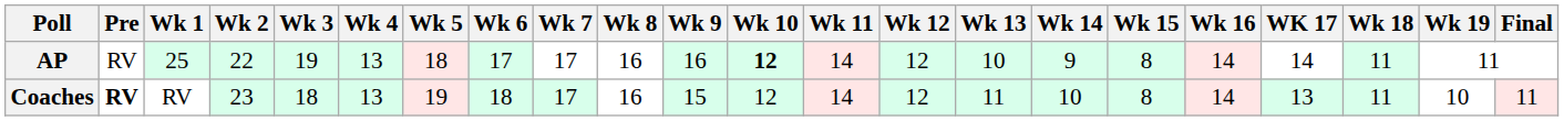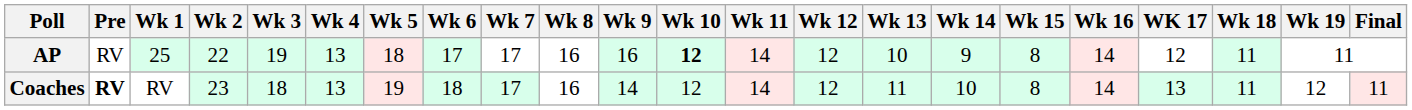 <table class="wikitable" style="white-space:nowrap;">
 <tr>
 <th>Poll</th>
 <th>Pre</th>
 <th>Wk 1</th>
 <th>Wk 2</th>
 <th>Wk 3</th>
 <th>Wk 4</th>
 <th>Wk 5</th>
 <th>Wk 6</th>
 <th>Wk 7</th>
 <th>Wk 8</th>
 <th>Wk 9</th>
 <th>Wk 10</th>
 <th>Wk 11</th>
 <th>Wk 12</th>
 <th>Wk 13</th>
 <th>Wk 14</th>
 <th>Wk 15</th>
 <th>Wk 16</th>
 <th>WK 17</th>
 <th>Wk 18</th>
 <th>Wk 19</th>
 <th>Final</th>
 </tr>
 <tr style="text-align:center;">
 <th>AP</th>
 <td style="background:#FFF;">RV</td>
 <td style="background:#D8FFEB;">25</td>
 <td style="background:#D8FFEB;">22</td>
 <td style="background:#D8FFEB;">19</td>
 <td style="background:#D8FFEB;">13</td>
 <td style="background:#FFE6E6;">18</td>
 <td style="background:#D8FFEB;">17</td>
 <td style="background:#FFF;">17</td>
 <td style="background:#FFF;">16</td>
 <td style="background:#D8FFEB;">16</td>
 <td style="background:#D8FFEB;"><strong>12</strong></td>
 <td style="background:#FFE6E6;">14</td>
 <td style="background:#D8FFEB;">12</td>
 <td style="background:#D8FFEB;">10</td>
 <td style="background:#D8FFEB;">9</td>
 <td style="background:#D8FFEB;">8</td>
 <td style="background:#FFE6E6;">14</td>
-<td style="background:#FFF;">14</td>
+<td style="background:#FFF;">12</td>
 <td style="background:#D8FFEB;">11</td>
 <td colspan=2 style="background:#FFF;">11</td>
 </tr>
 <tr style="text-align:center;">
 <th>Coaches</th>
 <td style="background:#FFF;"><strong>RV</strong></td>
 <td style="background:#FFF;">RV</td>
 <td style="background:#D8FFEB;">23</td>
 <td style="background:#D8FFEB;">18</td>
 <td style="background:#D8FFEB;">13</td>
 <td style="background:#FFE6E6;">19</td>
 <td style="background:#D8FFEB;">18</td>
 <td style="background:#D8FFEB;">17</td>
 <td style="background:#FFF;">16</td>
-<td style="background:#D8FFEB;">15</td>
+<td style="background:#D8FFEB;">14</td>
 <td style="background:#D8FFEB;">12</td>
 <td style="background:#FFE6E6;">14</td>
 <td style="background:#D8FFEB;">12</td>
 <td style="background:#D8FFEB;">11</td>
 <td style="background:#D8FFEB;">10</td>
 <td style="background:#D8FFEB;">8</td>
 <td style="background:#FFE6E6;">14</td>
 <td style="background:#D8FFEB;">13</td>
 <td style="background:#D8FFEB;">11</td>
-<td style="background:#FFF;">10</td>
+<td style="background:#FFF;">12</td>
 <td style="background:#FFE6E6;">11</td>
 </tr>
 </table>
